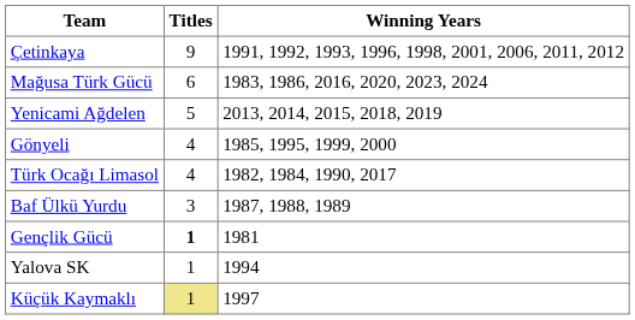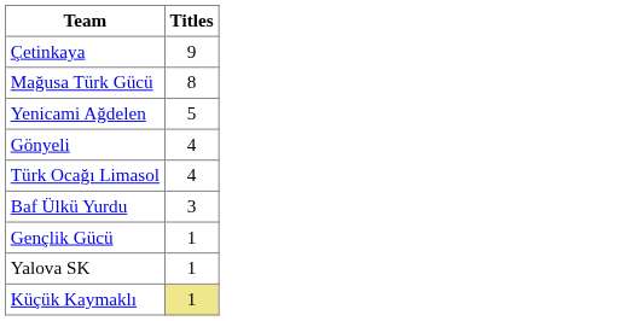 <table class="toccolours" border="1" cellpadding="4" cellspacing="0" style="border-collapse: collapse; margin:0;">
 <tr>
 <th>Team</th>
 <th>Titles</th>
-<th>Winning Years</th>
 </tr>
 <tr>
 <td><a href='#'>Çetinkaya</a></td>
 <td style="text-align: center;">9</td>
-<td>1991, 1992, 1993, 1996, 1998, 2001, 2006, 2011, 2012</td>
 </tr>
 <tr>
 <td><a href='#'>Mağusa Türk Gücü</a></td>
-<td style="text-align: center;">6</td>
-<td>1983, 1986, 2016, 2020, 2023, 2024</td>
+<td style="text-align: center;">8</td>
 </tr>
 <tr>
 <td><a href='#'>Yenicami Ağdelen</a></td>
 <td style="text-align: center;">5</td>
-<td>2013, 2014, 2015, 2018, 2019</td>
 </tr>
 <tr>
 <td><a href='#'>Gönyeli</a></td>
 <td style="text-align: center;">4</td>
-<td>1985, 1995, 1999, 2000</td>
 </tr>
 <tr>
 <td><a href='#'>Türk Ocağı Limasol</a></td>
 <td style="text-align: center;">4</td>
-<td>1982, 1984, 1990, 2017</td>
 </tr>
 <tr>
 <td><a href='#'>Baf Ülkü Yurdu</a></td>
 <td style="text-align: center;">3</td>
-<td>1987, 1988, 1989</td>
 </tr>
 <tr>
 <td><a href='#'>Gençlik Gücü</a></td>
-<td style="text-align: center;"><strong>1</strong></td>
-<td>1981</td>
+<td style="text-align: center;">1</td>
 </tr>
 <tr>
 <td>Yalova SK</td>
 <td style="text-align: center;">1</td>
-<td>1994</td>
 </tr>
 <tr>
 <td><a href='#'>Küçük Kaymaklı</a></td>
 <td style="background: khaki; text-align: center;">1</td>
-<td>1997</td>
 </tr>
 </table>
